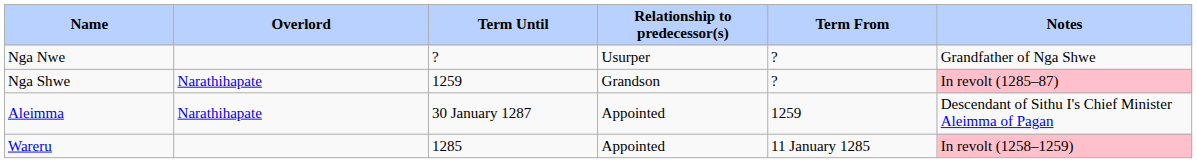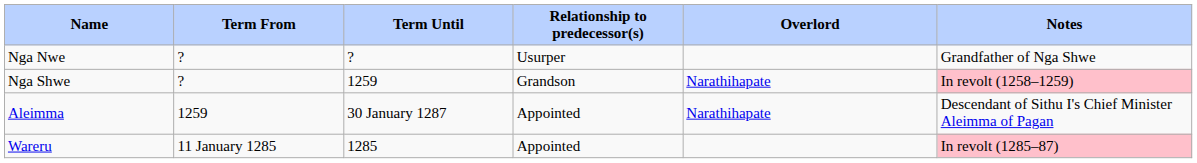 <table width=100% class="wikitable">
 <tr>
 <th style="background-color:#B9D1FF" width=10%>Name</th>
-<th style="background-color:#B9D1FF" width=15%>Overlord</th>
+<th style="background-color:#B9D1FF" width=10%>Term From</th>
 <th style="background-color:#B9D1FF" width=10%>Term Until</th>
 <th style="background-color:#B9D1FF" width=10%>Relationship to predecessor(s)</th>
-<th style="background-color:#B9D1FF" width=10%>Term From</th>
+<th style="background-color:#B9D1FF" width=15%>Overlord</th>
 <th style="background-color:#B9D1FF" width=15%>Notes</th>
 </tr>
 <tr>
 <td>Nga Nwe</td>
-<td></td>
+<td>?</td>
 <td>?</td>
 <td>Usurper</td>
-<td>?</td>
+<td></td>
 <td>Grandfather of Nga Shwe</td>
 </tr>
 <tr>
 <td>Nga Shwe</td>
-<td><a href='#'>Narathihapate</a></td>
+<td>?</td>
 <td>1259</td>
 <td>Grandson</td>
-<td>?</td>
-<td align="left" style="background-color:#FFC0CB">In revolt (1285–87)</td>
+<td><a href='#'>Narathihapate</a></td>
+<td align="left" style="background-color:#FFC0CB">In revolt (1258–1259)</td>
 </tr>
 <tr>
 <td><a href='#'>Aleimma</a></td>
-<td><a href='#'>Narathihapate</a></td>
+<td>1259</td>
 <td>30 January 1287</td>
 <td>Appointed</td>
-<td>1259</td>
+<td><a href='#'>Narathihapate</a></td>
 <td>Descendant of Sithu I's Chief Minister <a href='#'>Aleimma of Pagan</a></td>
 </tr>
 <tr>
 <td><a href='#'>Wareru</a></td>
-<td></td>
+<td> 11 January 1285</td>
 <td>1285</td>
 <td>Appointed</td>
-<td> 11 January 1285</td>
-<td align="left" style="background-color:#FFC0CB">In revolt (1258–1259)</td>
+<td></td>
+<td align="left" style="background-color:#FFC0CB">In revolt (1285–87)</td>
 </tr>
 </table>
